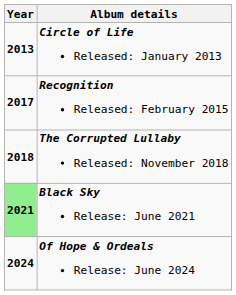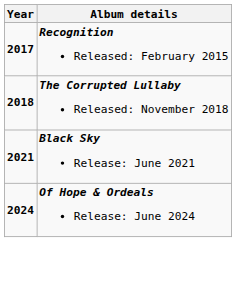 <table class="wikitable">
 <tr>
 <th>Year</th>
 <th>Album details</th>
-</tr>
-<tr>
-<td><strong>2013</strong></td>
-<td><strong><em>Circle of Life</em></strong><br><ul><li>Released: January 2013</li></ul></td>
 </tr>
 <tr>
 <td><strong>2017</strong></td>
 <td><strong><em>Recognition</em></strong><br><ul><li>Released: February 2015</li></ul></td>
 </tr>
 <tr>
 <td><strong>2018</strong></td>
 <td><strong><em>The Corrupted Lullaby</em></strong><br><ul><li>Released: November 2018</li></ul></td>
 </tr>
 <tr>
-<td style="background: lightgreen;"><strong>2021</strong></td>
+<td><strong>2021</strong></td>
 <td><strong><em>Black Sky</em></strong><br><ul><li>Release: June 2021</li></ul></td>
 </tr>
 <tr>
 <td><strong>2024</strong></td>
 <td><strong><em>Of Hope & Ordeals</em></strong><br><ul><li>Release: June 2024</li></ul></td>
 </tr>
 </table>
